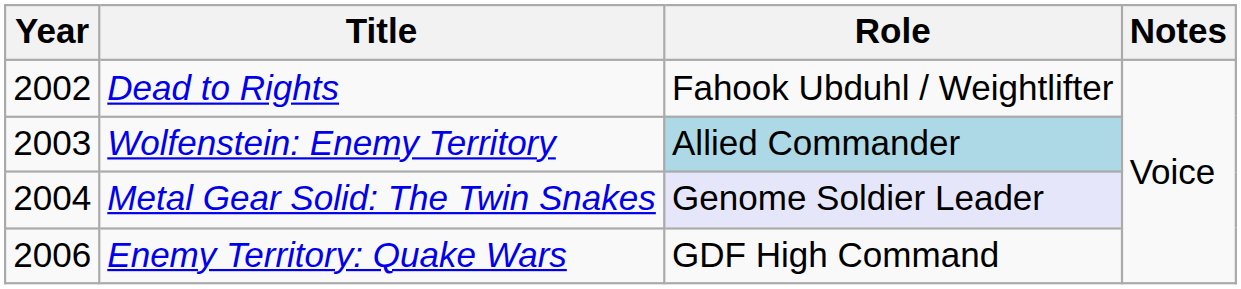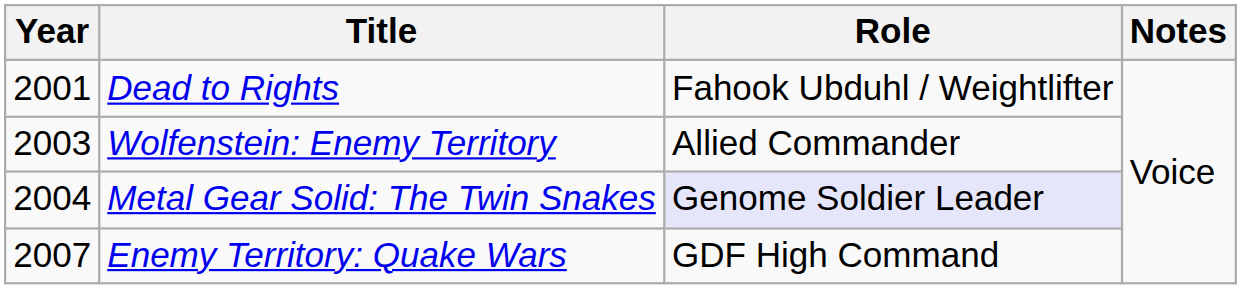 <table class="wikitable sortable">
 <tr>
 <th>Year</th>
 <th>Title</th>
 <th>Role</th>
 <th>Notes</th>
 </tr>
 <tr>
-<td>2002</td>
+<td>2001</td>
 <td><a href='#'><em>Dead to Rights</em></a></td>
 <td>Fahook Ubduhl / Weightlifter</td>
 <td rowspan="4">Voice</td>
 </tr>
 <tr>
 <td>2003</td>
 <td><em><a href='#'>Wolfenstein: Enemy Territory</a></em></td>
-<td style="background: lightblue;">Allied Commander</td>
+<td>Allied Commander</td>
 </tr>
 <tr>
 <td>2004</td>
 <td><em><a href='#'>Metal Gear Solid: The Twin Snakes</a></em></td>
 <td style="background: lavender;">Genome Soldier Leader</td>
 </tr>
 <tr>
-<td>2006</td>
+<td>2007</td>
 <td><em><a href='#'>Enemy Territory: Quake Wars</a></em></td>
 <td>GDF High Command</td>
 </tr>
 </table>
